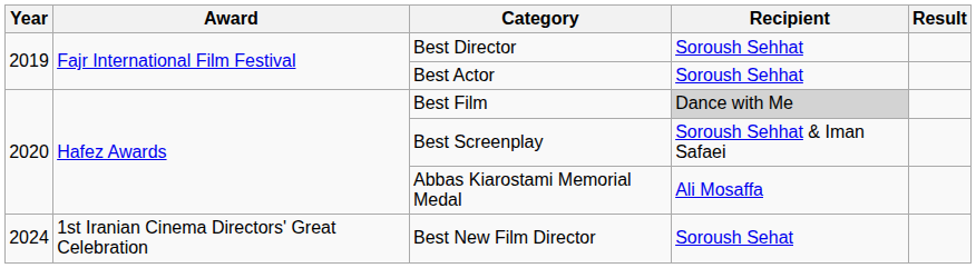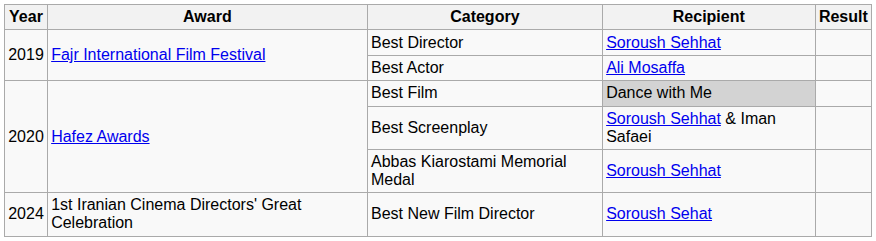 <table class="wikitable sortable">
 <tr>
 <th>Year</th>
 <th>Award</th>
 <th>Category</th>
 <th>Recipient</th>
 <th>Result</th>
 </tr>
 <tr>
 <td rowspan="2">2019</td>
 <td rowspan="2"><a href='#'>Fajr International Film Festival</a></td>
 <td>Best Director</td>
 <td><a href='#'>Soroush Sehhat</a></td>
 <td></td>
 </tr>
 <tr>
 <td>Best Actor</td>
-<td><a href='#'>Soroush Sehhat</a></td>
+<td><a href='#'>Ali Mosaffa</a></td>
 <td></td>
 </tr>
 <tr>
 <td rowspan="3">2020</td>
 <td rowspan="3"><a href='#'>Hafez Awards</a></td>
 <td>Best Film</td>
 <td style="background: lightgrey;">Dance with Me</td>
 <td></td>
 </tr>
 <tr>
 <td>Best Screenplay</td>
 <td><a href='#'>Soroush Sehhat</a> & Iman Safaei</td>
 <td></td>
 </tr>
 <tr>
 <td>Abbas Kiarostami Memorial Medal</td>
-<td><a href='#'>Ali Mosaffa</a></td>
+<td><a href='#'>Soroush Sehhat</a></td>
 <td></td>
 </tr>
 <tr>
 <td>2024</td>
 <td>1st Iranian Cinema Directors' Great Celebration</td>
 <td>Best New Film Director</td>
 <td><a href='#'>Soroush Sehat</a></td>
 <td></td>
 </tr>
 </table>
